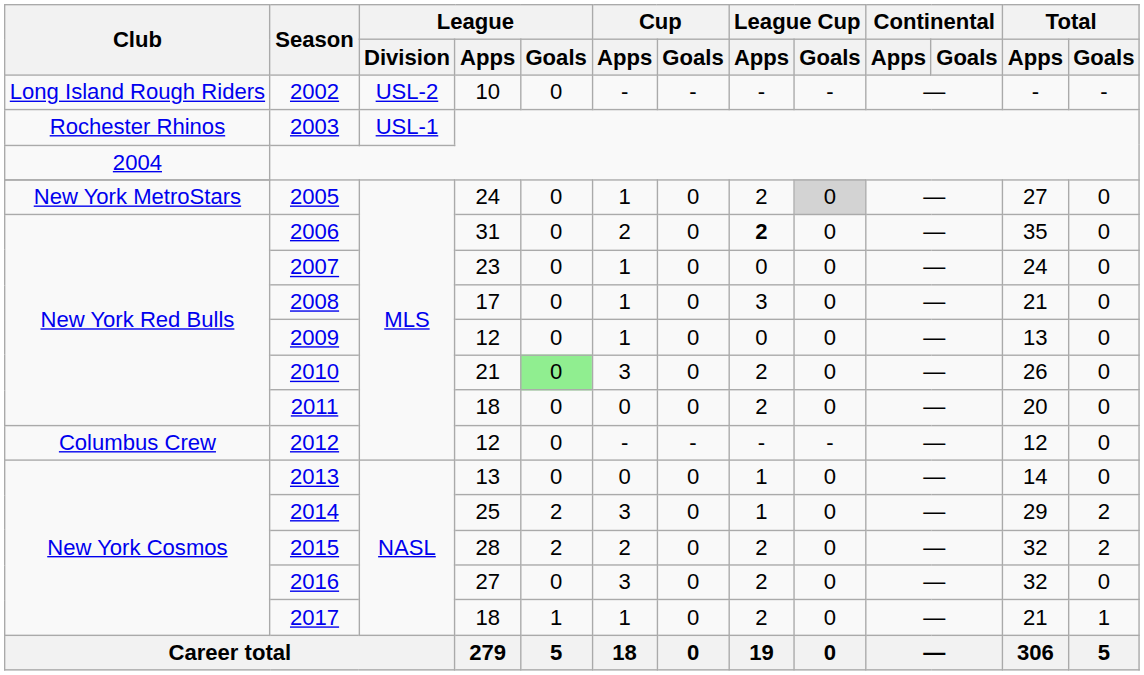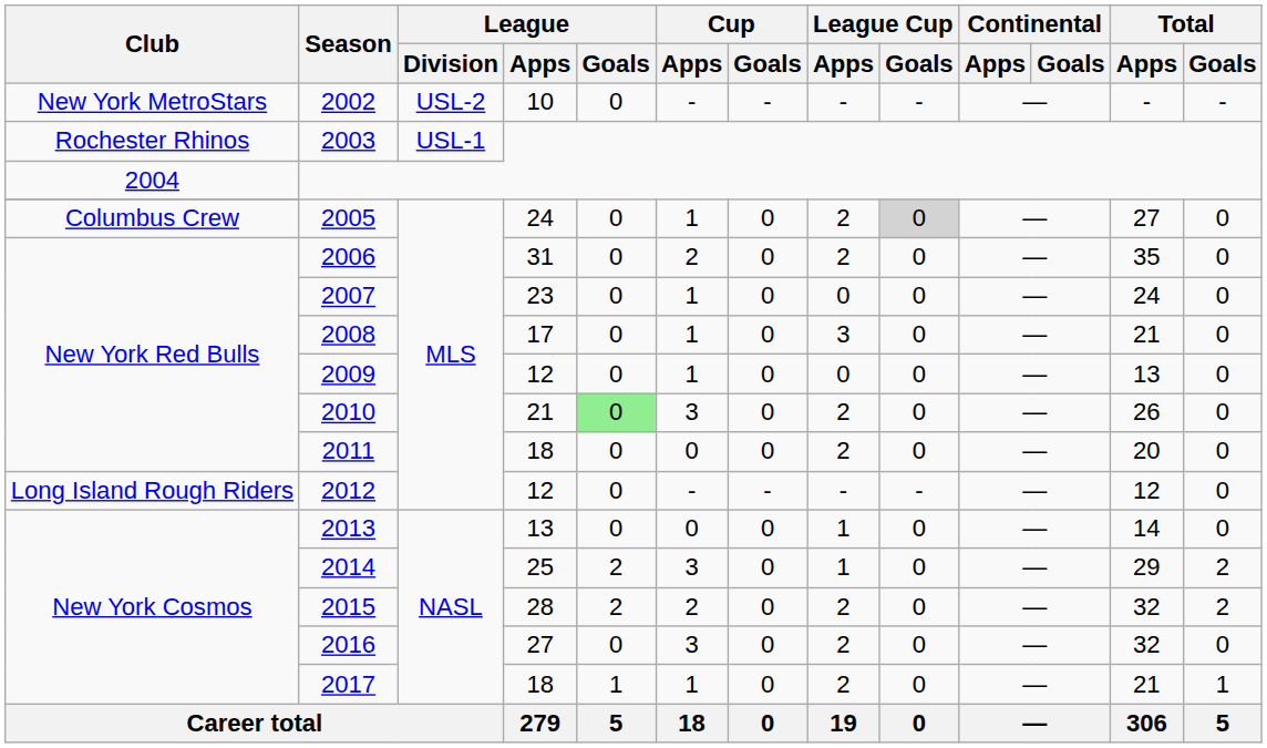 <table class="wikitable" style="text-align: center;">
 <tr>
 <th rowspan="2">Club</th>
 <th rowspan="2">Season</th>
 <th colspan="3">League</th>
 <th colspan="2">Cup</th>
 <th colspan="2">League Cup</th>
 <th colspan="2">Continental</th>
 <th colspan="2">Total</th>
 </tr>
 <tr>
 <th>Division</th>
 <th>Apps</th>
 <th>Goals</th>
 <th>Apps</th>
 <th>Goals</th>
 <th>Apps</th>
 <th>Goals</th>
 <th>Apps</th>
 <th>Goals</th>
 <th>Apps</th>
 <th>Goals</th>
 </tr>
 <tr>
-<td rowspan="1"><a href='#'>Long Island Rough Riders</a></td>
+<td rowspan="1"><a href='#'>New York MetroStars</a></td>
 <td><a href='#'>2002</a></td>
 <td><a href='#'>USL-2</a></td>
 <td>10</td>
 <td>0</td>
 <td>-</td>
 <td>-</td>
 <td>-</td>
 <td>-</td>
 <td colspan="2">—</td>
 <td>-</td>
 <td>-</td>
 </tr>
 <tr>
 <td rowspan="2"><a href='#'>Rochester Rhinos</a></td>
 <td><a href='#'>2003</a></td>
 <td rowspan="2"><a href='#'>USL-1</a></td>
 </tr>
 <tr ||-||-||-||-||-||colspan="2"|—||-||->
 </tr>
 <tr>
 <td><a href='#'>2004</a></td>
 </tr>
 <tr ||0||-||-||-||-||colspan="2"|—||-||->
 </tr>
 <tr>
-<td rowspan="1"><a href='#'>New York MetroStars</a></td>
+<td rowspan="1"><a href='#'>Columbus Crew</a></td>
 <td><a href='#'>2005</a></td>
 <td rowspan="8"><a href='#'>MLS</a></td>
 <td>24</td>
 <td>0</td>
 <td>1</td>
 <td>0</td>
 <td>2</td>
 <td style="background: lightgrey;">0</td>
 <td colspan="2">—</td>
 <td>27</td>
 <td>0</td>
 </tr>
 <tr>
 <td rowspan="6"><a href='#'>New York Red Bulls</a></td>
 <td><a href='#'>2006</a></td>
 <td>31</td>
 <td>0</td>
 <td>2</td>
 <td>0</td>
-<td><strong>2</strong></td>
+<td>2</td>
 <td>0</td>
 <td colspan="2">—</td>
 <td>35</td>
 <td>0</td>
 </tr>
 <tr>
 <td><a href='#'>2007</a></td>
 <td>23</td>
 <td>0</td>
 <td>1</td>
 <td>0</td>
 <td>0</td>
 <td>0</td>
 <td colspan="2">—</td>
 <td>24</td>
 <td>0</td>
 </tr>
 <tr>
 <td><a href='#'>2008</a></td>
 <td>17</td>
 <td>0</td>
 <td>1</td>
 <td>0</td>
 <td>3</td>
 <td>0</td>
 <td colspan="2">—</td>
 <td>21</td>
 <td>0</td>
 </tr>
 <tr>
 <td><a href='#'>2009</a></td>
 <td>12</td>
 <td>0</td>
 <td>1</td>
 <td>0</td>
 <td>0</td>
 <td>0</td>
 <td colspan="2">—</td>
 <td>13</td>
 <td>0</td>
 </tr>
 <tr>
 <td><a href='#'>2010</a></td>
 <td>21</td>
 <td style="background: lightgreen;">0</td>
 <td>3</td>
 <td>0</td>
 <td>2</td>
 <td>0</td>
 <td colspan="2">—</td>
 <td>26</td>
 <td>0</td>
 </tr>
 <tr>
 <td><a href='#'>2011</a></td>
 <td>18</td>
 <td>0</td>
 <td>0</td>
 <td>0</td>
 <td>2</td>
 <td>0</td>
 <td colspan="2">—</td>
 <td>20</td>
 <td>0</td>
 </tr>
 <tr>
-<td rowspan="1"><a href='#'>Columbus Crew</a></td>
+<td rowspan="1"><a href='#'>Long Island Rough Riders</a></td>
 <td><a href='#'>2012</a></td>
 <td>12</td>
 <td>0</td>
 <td>-</td>
 <td>-</td>
 <td>-</td>
 <td>-</td>
 <td colspan="2">—</td>
 <td>12</td>
 <td>0</td>
 </tr>
 <tr>
 <td rowspan="5"><a href='#'>New York Cosmos</a></td>
 <td><a href='#'>2013</a></td>
 <td rowspan="5"><a href='#'>NASL</a></td>
 <td>13</td>
 <td>0</td>
 <td>0</td>
 <td>0</td>
 <td>1</td>
 <td>0</td>
 <td colspan="2">—</td>
 <td>14</td>
 <td>0</td>
 </tr>
 <tr>
 <td><a href='#'>2014</a></td>
 <td>25</td>
 <td>2</td>
 <td>3</td>
 <td>0</td>
 <td>1</td>
 <td>0</td>
 <td colspan="2">—</td>
 <td>29</td>
 <td>2</td>
 </tr>
 <tr>
 <td><a href='#'>2015</a></td>
 <td>28</td>
 <td>2</td>
 <td>2</td>
 <td>0</td>
 <td>2</td>
 <td>0</td>
 <td colspan="2">—</td>
 <td>32</td>
 <td>2</td>
 </tr>
 <tr>
 <td><a href='#'>2016</a></td>
 <td>27</td>
 <td>0</td>
 <td>3</td>
 <td>0</td>
 <td>2</td>
 <td>0</td>
 <td colspan="2">—</td>
 <td>32</td>
 <td>0</td>
 </tr>
 <tr>
 <td><a href='#'>2017</a></td>
 <td>18</td>
 <td>1</td>
 <td>1</td>
 <td>0</td>
 <td>2</td>
 <td>0</td>
 <td colspan="2">—</td>
 <td>21</td>
 <td>1</td>
 </tr>
 <tr>
 <th colspan="3">Career total</th>
 <th>279</th>
 <th>5</th>
 <th>18</th>
 <th>0</th>
 <th>19</th>
 <th>0</th>
 <th colspan="2">—</th>
 <th>306</th>
 <th>5</th>
 </tr>
 </table>
